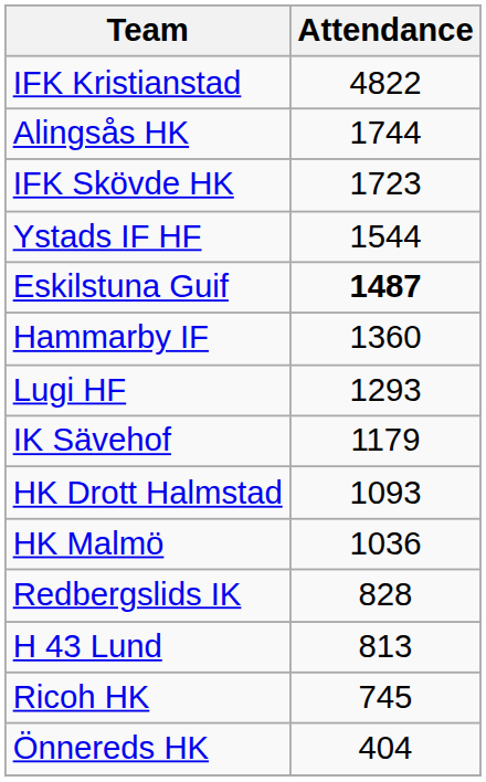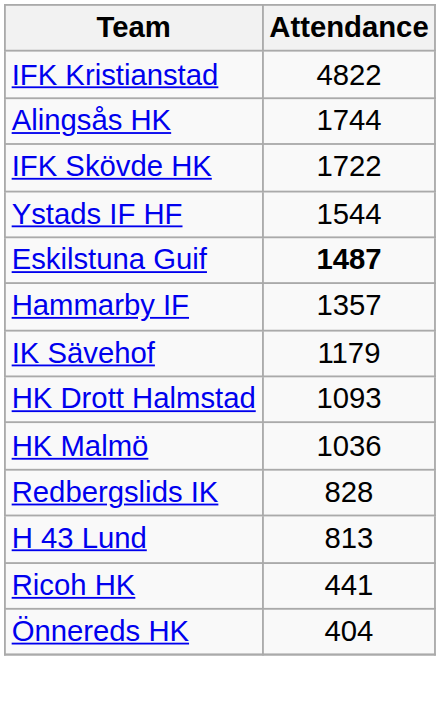 <table class="wikitable sortable">
 <tr>
 <th>Team</th>
 <th>Attendance</th>
 </tr>
 <tr>
 <td><a href='#'>IFK Kristianstad</a></td>
 <td align=center>4822</td>
 </tr>
 <tr>
 <td><a href='#'>Alingsås HK</a></td>
 <td align=center>1744</td>
 </tr>
 <tr>
 <td><a href='#'>IFK Skövde HK</a></td>
-<td align=center>1723</td>
+<td align=center>1722</td>
 </tr>
 <tr>
 <td><a href='#'>Ystads IF HF</a></td>
 <td align=center>1544</td>
 </tr>
 <tr>
 <td><a href='#'>Eskilstuna Guif</a></td>
 <td align=center><strong>1487</strong></td>
 </tr>
 <tr>
 <td><a href='#'>Hammarby IF</a></td>
-<td align=center>1360</td>
-</tr>
-<tr>
-<td><a href='#'>Lugi HF</a></td>
-<td align=center>1293</td>
+<td align=center>1357</td>
 </tr>
 <tr>
 <td><a href='#'>IK Sävehof</a></td>
 <td align=center>1179</td>
 </tr>
 <tr>
 <td><a href='#'>HK Drott Halmstad</a></td>
 <td align=center>1093</td>
 </tr>
 <tr>
 <td><a href='#'>HK Malmö</a></td>
 <td align=center>1036</td>
 </tr>
 <tr>
 <td><a href='#'>Redbergslids IK</a></td>
 <td align=center>828</td>
 </tr>
 <tr>
 <td><a href='#'>H 43 Lund</a></td>
 <td align=center>813</td>
 </tr>
 <tr>
 <td><a href='#'>Ricoh HK</a></td>
-<td align=center>745</td>
+<td align=center>441</td>
 </tr>
 <tr>
 <td><a href='#'>Önnereds HK</a></td>
 <td align=center>404</td>
 </tr>
 <tr>
 </tr>
 </table>
